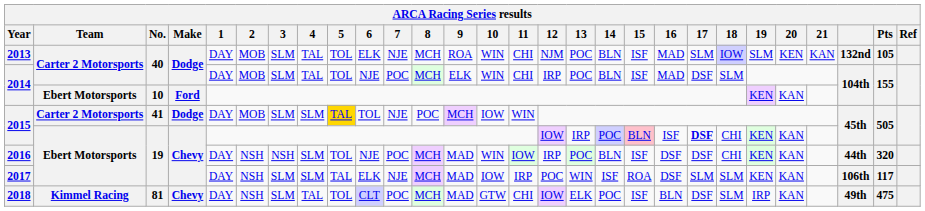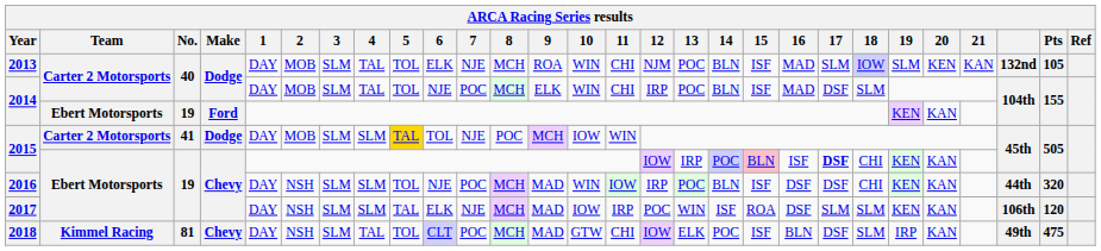 <table class="wikitable" style="text-align:center; font-size:75%">
 <tr>
 <th colspan=48><a href='#'>ARCA Racing Series</a> results</th>
 </tr>
 <tr>
 <th>Year</th>
 <th>Team</th>
 <th>No.</th>
 <th>Make</th>
 <th>1</th>
 <th>2</th>
 <th>3</th>
 <th>4</th>
 <th>5</th>
 <th>6</th>
 <th>7</th>
 <th>8</th>
 <th>9</th>
 <th>10</th>
 <th>11</th>
 <th>12</th>
 <th>13</th>
 <th>14</th>
 <th>15</th>
 <th>16</th>
 <th>17</th>
 <th>18</th>
 <th>19</th>
 <th>20</th>
 <th>21</th>
 <th></th>
 <th>Pts</th>
 <th>Ref</th>
 </tr>
 <tr>
 <th><a href='#'>2013</a></th>
 <th rowspan=2><a href='#'>Carter 2 Motorsports</a></th>
 <th rowspan=2>40</th>
 <th rowspan=2><a href='#'>Dodge</a></th>
 <td><a href='#'>DAY</a></td>
 <td><a href='#'>MOB</a></td>
 <td><a href='#'>SLM</a></td>
 <td><a href='#'>TAL</a></td>
 <td><a href='#'>TOL</a></td>
 <td><a href='#'>ELK</a></td>
 <td><a href='#'>NJE</a></td>
 <td><a href='#'>MCH</a></td>
 <td><a href='#'>ROA</a></td>
 <td><a href='#'>WIN</a></td>
 <td><a href='#'>CHI</a></td>
 <td><a href='#'>NJM</a></td>
 <td><a href='#'>POC</a></td>
 <td><a href='#'>BLN</a></td>
 <td><a href='#'>ISF</a></td>
 <td><a href='#'>MAD</a></td>
 <td><a href='#'>SLM</a></td>
 <td style="background:#CFCFFF;"><a href='#'>IOW</a><br></td>
 <td><a href='#'>SLM</a></td>
 <td><a href='#'>KEN</a></td>
 <td><a href='#'>KAN</a></td>
 <th>132nd</th>
 <th>105</th>
 <th></th>
 </tr>
 <tr>
 <th rowspan=2><a href='#'>2014</a></th>
 <td><a href='#'>DAY</a></td>
 <td><a href='#'>MOB</a></td>
 <td><a href='#'>SLM</a></td>
 <td><a href='#'>TAL</a></td>
 <td><a href='#'>TOL</a></td>
 <td><a href='#'>NJE</a></td>
 <td><a href='#'>POC</a></td>
 <td style="background:#DFFFDF;"><a href='#'>MCH</a><br></td>
 <td><a href='#'>ELK</a></td>
 <td><a href='#'>WIN</a></td>
 <td><a href='#'>CHI</a></td>
 <td><a href='#'>IRP</a></td>
 <td><a href='#'>POC</a></td>
 <td><a href='#'>BLN</a></td>
 <td><a href='#'>ISF</a></td>
 <td><a href='#'>MAD</a></td>
 <td><a href='#'>DSF</a></td>
 <td><a href='#'>SLM</a></td>
 <td colspan=3></td>
 <th rowspan=2>104th</th>
 <th rowspan=2>155</th>
 <th rowspan=2></th>
 </tr>
 <tr>
 <th>Ebert Motorsports</th>
-<th>10</th>
+<th>19</th>
 <th><a href='#'>Ford</a></th>
 <td colspan=18></td>
 <td style="background:#EFCFFF;"><a href='#'>KEN</a><br></td>
 <td><a href='#'>KAN</a></td>
 <td></td>
 </tr>
 <tr>
 <th rowspan=2><a href='#'>2015</a></th>
 <th><a href='#'>Carter 2 Motorsports</a></th>
 <th>41</th>
 <th><a href='#'>Dodge</a></th>
 <td><a href='#'>DAY</a></td>
 <td><a href='#'>MOB</a></td>
 <td><a href='#'>SLM</a></td>
 <td><a href='#'>SLM</a></td>
 <td style="background: gold;"><a href='#'>TAL</a></td>
 <td><a href='#'>TOL</a></td>
 <td><a href='#'>NJE</a></td>
 <td><a href='#'>POC</a></td>
 <td style="background:#EFCFFF;"><a href='#'>MCH</a><br></td>
 <td><a href='#'>IOW</a></td>
 <td><a href='#'>WIN</a></td>
 <td colspan=10></td>
 <th rowspan=2>45th</th>
 <th rowspan=2>505</th>
 <th rowspan=2></th>
 </tr>
 <tr>
 <th rowspan=3>Ebert Motorsports</th>
 <th rowspan=3>19</th>
 <th rowspan=3><a href='#'>Chevy</a></th>
 <td colspan=11></td>
 <td style="background:#EFCFFF;"><a href='#'>IOW</a><br></td>
 <td><a href='#'>IRP</a></td>
 <td style="background:#CFCFFF;"><a href='#'>POC</a><br></td>
 <td style="background: pink;"><a href='#'>BLN</a></td>
 <td><a href='#'>ISF</a></td>
 <td><strong><a href='#'>DSF</a></strong></td>
 <td><a href='#'>CHI</a></td>
 <td style="background:#DFFFDF;"><a href='#'>KEN</a><br></td>
 <td><a href='#'>KAN</a></td>
 <td></td>
 </tr>
 <tr>
 <th><a href='#'>2016</a></th>
 <td><a href='#'>DAY</a></td>
 <td><a href='#'>NSH</a></td>
-<td><a href='#'>NSH</a></td>
+<td><a href='#'>SLM</a></td>
 <td><a href='#'>SLM</a></td>
 <td><a href='#'>TOL</a></td>
 <td><a href='#'>NJE</a></td>
 <td><a href='#'>POC</a></td>
 <td style="background:#EFCFFF;"><a href='#'>MCH</a><br></td>
 <td><a href='#'>MAD</a></td>
 <td><a href='#'>WIN</a></td>
 <td style="background:#DFFFDF;"><a href='#'>IOW</a><br></td>
 <td><a href='#'>IRP</a></td>
 <td style="background:#DFFFDF;"><a href='#'>POC</a><br></td>
 <td><a href='#'>BLN</a></td>
 <td><a href='#'>ISF</a></td>
 <td><a href='#'>DSF</a></td>
 <td><a href='#'>DSF</a></td>
 <td><a href='#'>CHI</a></td>
 <td style="background:#DFFFDF;"><a href='#'>KEN</a><br></td>
 <td><a href='#'>KAN</a></td>
 <td></td>
 <th>44th</th>
 <th>320</th>
 <th></th>
 </tr>
 <tr>
 <th><a href='#'>2017</a></th>
 <td><a href='#'>DAY</a></td>
 <td><a href='#'>NSH</a></td>
 <td><a href='#'>SLM</a></td>
 <td><a href='#'>SLM</a></td>
 <td><a href='#'>TAL</a></td>
 <td><a href='#'>ELK</a></td>
 <td><a href='#'>NJE</a></td>
 <td style="background:#EFCFFF;"><a href='#'>MCH</a><br></td>
 <td><a href='#'>MAD</a></td>
 <td><a href='#'>IOW</a></td>
 <td><a href='#'>IRP</a></td>
 <td><a href='#'>POC</a></td>
 <td><a href='#'>WIN</a></td>
 <td><a href='#'>ISF</a></td>
 <td><a href='#'>ROA</a></td>
 <td><a href='#'>DSF</a></td>
 <td><a href='#'>SLM</a></td>
 <td><a href='#'>SLM</a></td>
 <td><a href='#'>KEN</a></td>
 <td><a href='#'>KAN</a></td>
 <td></td>
 <th>106th</th>
-<th>117</th>
+<th>120</th>
 <th></th>
 </tr>
 <tr>
 <th><a href='#'>2018</a></th>
 <th><a href='#'>Kimmel Racing</a></th>
 <th>81</th>
 <th><a href='#'>Chevy</a></th>
 <td><a href='#'>DAY</a></td>
 <td><a href='#'>NSH</a></td>
 <td><a href='#'>SLM</a></td>
 <td><a href='#'>TAL</a></td>
 <td><a href='#'>TOL</a></td>
 <td style="background:#CFCFFF;"><a href='#'>CLT</a><br></td>
 <td><a href='#'>POC</a></td>
 <td style="background:#DFFFDF;"><a href='#'>MCH</a><br></td>
 <td><a href='#'>MAD</a></td>
 <td><a href='#'>GTW</a></td>
 <td><a href='#'>CHI</a></td>
 <td style="background:#EFCFFF;"><a href='#'>IOW</a><br></td>
 <td><a href='#'>ELK</a></td>
 <td><a href='#'>POC</a></td>
 <td><a href='#'>ISF</a></td>
 <td><a href='#'>BLN</a></td>
 <td><a href='#'>DSF</a></td>
 <td><a href='#'>SLM</a></td>
 <td><a href='#'>IRP</a></td>
 <td><a href='#'>KAN</a></td>
 <td></td>
 <th>49th</th>
 <th>475</th>
 <th></th>
 </tr>
 </table>
